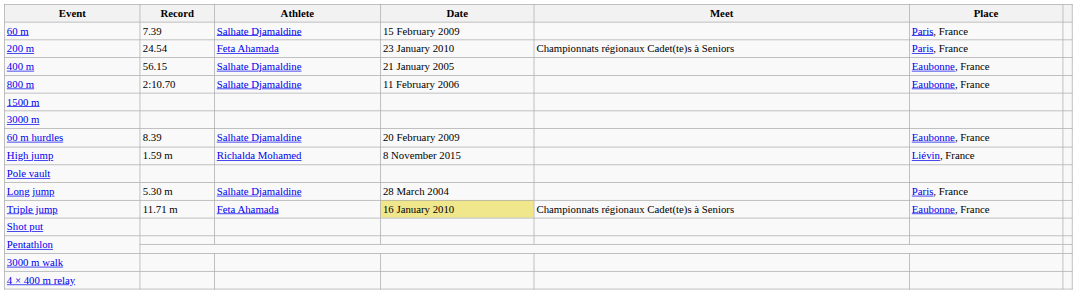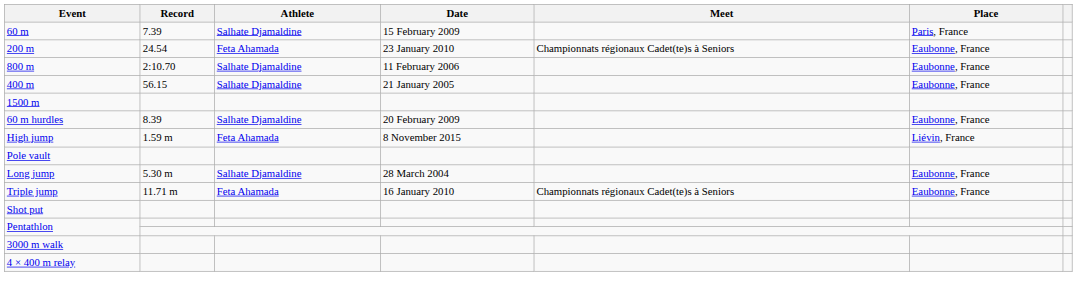 <table class="wikitable" style="font-size:95%; width: 95%;">
 <tr>
 <th>Event</th>
 <th>Record</th>
 <th>Athlete</th>
 <th>Date</th>
 <th>Meet</th>
 <th>Place</th>
 <th></th>
 </tr>
 <tr>
 <td><a href='#'>60 m</a></td>
 <td>7.39</td>
 <td><a href='#'>Salhate Djamaldine</a></td>
 <td>15 February 2009</td>
 <td></td>
 <td><a href='#'>Paris</a>, France</td>
 <td></td>
 </tr>
 <tr>
 <td><a href='#'>200 m</a></td>
 <td>24.54</td>
 <td><a href='#'>Feta Ahamada</a></td>
 <td>23 January 2010</td>
 <td>Championnats régionaux Cadet(te)s à Seniors</td>
-<td><a href='#'>Paris</a>, France</td>
-<td></td>
-</tr>
-<tr>
-<td><a href='#'>400 m</a></td>
-<td>56.15</td>
-<td><a href='#'>Salhate Djamaldine</a></td>
-<td>21 January 2005</td>
-<td></td>
 <td><a href='#'>Eaubonne</a>, France</td>
 <td></td>
 </tr>
 <tr>
 <td><a href='#'>800 m</a></td>
 <td>2:10.70</td>
 <td><a href='#'>Salhate Djamaldine</a></td>
 <td>11 February 2006</td>
 <td></td>
 <td><a href='#'>Eaubonne</a>, France</td>
 <td></td>
 </tr>
 <tr>
-<td><a href='#'>1500 m</a></td>
+<td><a href='#'>400 m</a></td>
+<td>56.15</td>
+<td><a href='#'>Salhate Djamaldine</a></td>
+<td>21 January 2005</td>
 <td></td>
-<td></td>
-<td></td>
-<td></td>
-<td></td>
+<td><a href='#'>Eaubonne</a>, France</td>
 <td></td>
 </tr>
 <tr>
-<td><a href='#'>3000 m</a></td>
+<td><a href='#'>1500 m</a></td>
 <td></td>
 <td></td>
 <td></td>
 <td></td>
 <td></td>
 <td></td>
 </tr>
 <tr>
 <td><a href='#'>60 m hurdles</a></td>
 <td>8.39</td>
 <td><a href='#'>Salhate Djamaldine</a></td>
 <td>20 February 2009</td>
 <td></td>
 <td><a href='#'>Eaubonne</a>, France</td>
 <td></td>
 </tr>
 <tr>
 <td><a href='#'>High jump</a></td>
 <td>1.59 m</td>
-<td><a href='#'>Richalda Mohamed</a></td>
+<td><a href='#'>Feta Ahamada</a></td>
 <td>8 November 2015</td>
 <td></td>
 <td><a href='#'>Liévin</a>, France</td>
 <td></td>
 </tr>
 <tr>
 <td><a href='#'>Pole vault</a></td>
 <td></td>
 <td></td>
 <td></td>
 <td></td>
 <td></td>
 <td></td>
 </tr>
 <tr>
 <td><a href='#'>Long jump</a></td>
 <td>5.30 m</td>
 <td><a href='#'>Salhate Djamaldine</a></td>
 <td>28 March 2004</td>
 <td></td>
-<td><a href='#'>Paris</a>, France</td>
+<td><a href='#'>Eaubonne</a>, France</td>
 <td></td>
 </tr>
 <tr>
 <td><a href='#'>Triple jump</a></td>
 <td>11.71 m </td>
 <td><a href='#'>Feta Ahamada</a></td>
-<td style="background: khaki;">16 January 2010</td>
+<td>16 January 2010</td>
 <td>Championnats régionaux Cadet(te)s à Seniors</td>
 <td><a href='#'>Eaubonne</a>, France</td>
 <td></td>
 </tr>
 <tr>
 <td><a href='#'>Shot put</a></td>
 <td></td>
 <td></td>
 <td></td>
 <td></td>
 <td></td>
 <td></td>
 </tr>
 <tr>
 <td rowspan=2><a href='#'>Pentathlon</a></td>
 <td></td>
 <td></td>
 <td></td>
 <td></td>
 <td></td>
 <td></td>
 </tr>
 <tr>
 <td colspan=5></td>
 <td></td>
 </tr>
 <tr>
 <td><a href='#'>3000 m walk</a></td>
 <td></td>
 <td></td>
 <td></td>
 <td></td>
 <td></td>
 <td></td>
 </tr>
 <tr>
 <td><a href='#'>4 × 400 m relay</a></td>
 <td></td>
 <td></td>
 <td></td>
 <td></td>
 <td></td>
 <td></td>
 </tr>
 </table>
